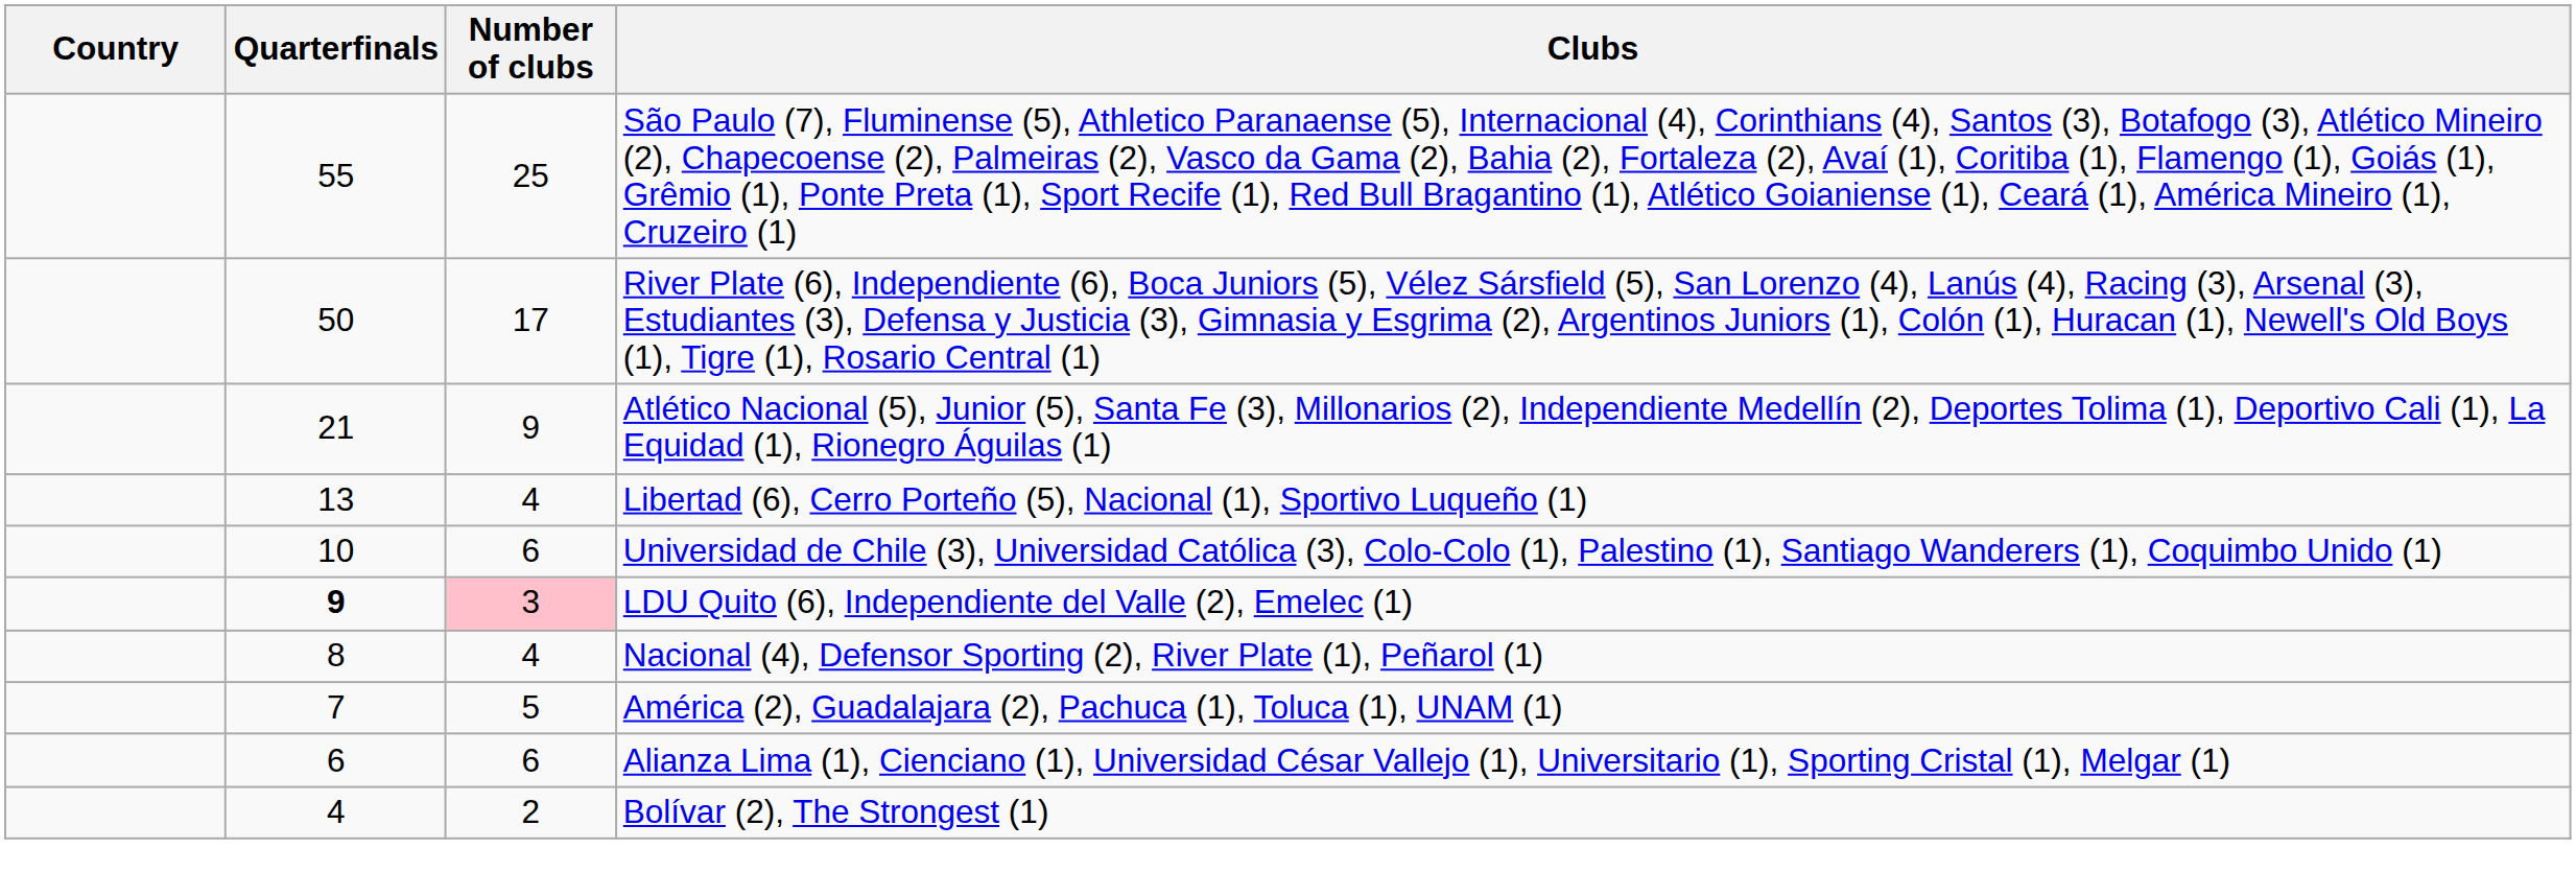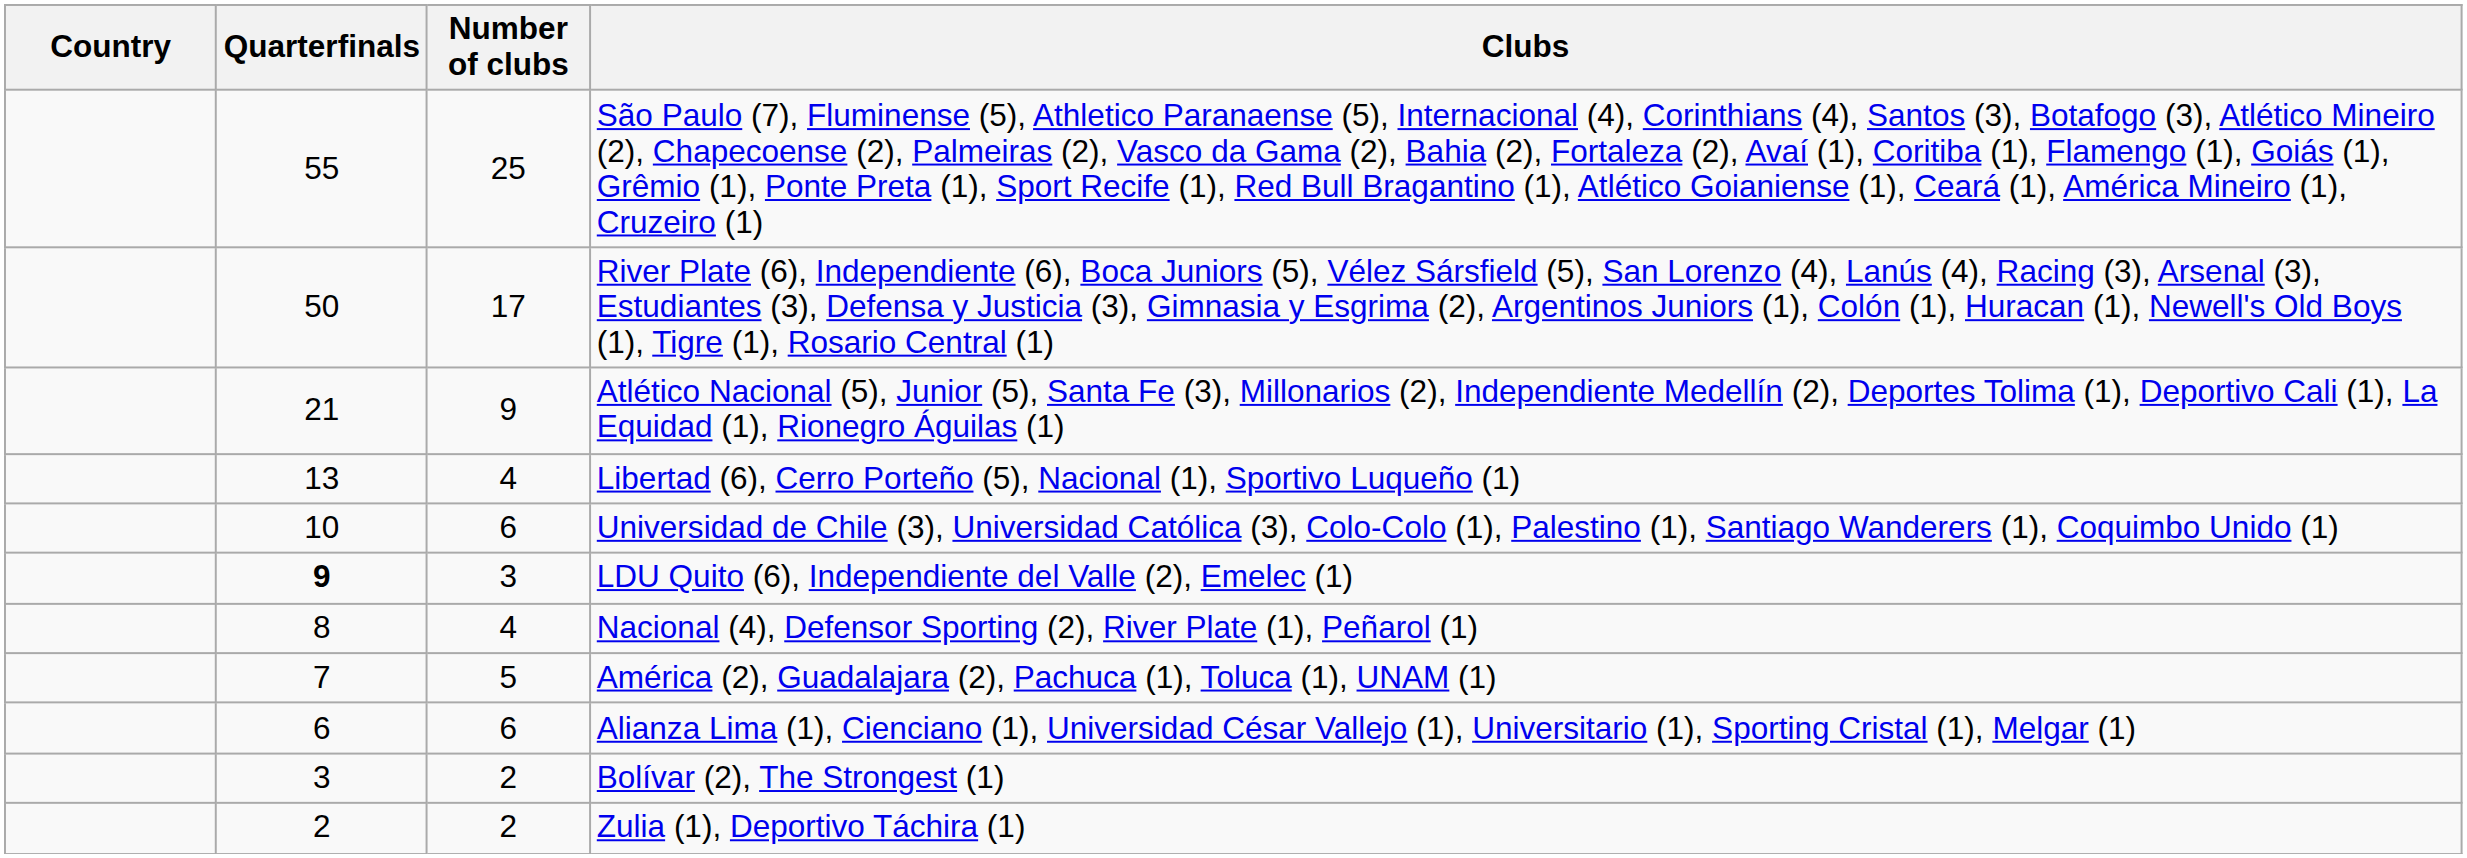 <table class="wikitable plainrowheaders sortable">
 <tr>
 <th width=100>Country</th>
 <th width=75>Quarterfinals</th>
 <th width=75>Number<br>of clubs</th>
 <th>Clubs</th>
 </tr>
 <tr>
 <td></td>
 <td align=center>55</td>
 <td align=center>25</td>
 <td><a href='#'>São Paulo</a> (7), <a href='#'>Fluminense</a> (5), <a href='#'>Athletico Paranaense</a> (5), <a href='#'>Internacional</a> (4), <a href='#'>Corinthians</a> (4), <a href='#'>Santos</a> (3), <a href='#'>Botafogo</a> (3), <a href='#'>Atlético Mineiro</a> (2), <a href='#'>Chapecoense</a> (2), <a href='#'>Palmeiras</a> (2), <a href='#'>Vasco da Gama</a> (2), <a href='#'>Bahia</a> (2), <a href='#'>Fortaleza</a> (2), <a href='#'>Avaí</a> (1), <a href='#'>Coritiba</a> (1), <a href='#'>Flamengo</a> (1), <a href='#'>Goiás</a> (1), <a href='#'>Grêmio</a> (1), <a href='#'>Ponte Preta</a> (1), <a href='#'>Sport Recife</a> (1), <a href='#'>Red Bull Bragantino</a> (1), <a href='#'>Atlético Goianiense</a> (1), <a href='#'>Ceará</a> (1), <a href='#'>América Mineiro</a> (1), <a href='#'>Cruzeiro</a> (1)</td>
 </tr>
 <tr>
 <td></td>
 <td align=center>50</td>
 <td align=center>17</td>
 <td><a href='#'>River Plate</a> (6), <a href='#'>Independiente</a> (6), <a href='#'>Boca Juniors</a> (5), <a href='#'>Vélez Sársfield</a> (5), <a href='#'>San Lorenzo</a> (4), <a href='#'>Lanús</a> (4), <a href='#'>Racing</a> (3), <a href='#'>Arsenal</a> (3), <a href='#'>Estudiantes</a> (3),  <a href='#'>Defensa y Justicia</a> (3),  <a href='#'>Gimnasia y Esgrima</a> (2), <a href='#'>Argentinos Juniors</a> (1), <a href='#'>Colón</a> (1), <a href='#'>Huracan</a> (1), <a href='#'>Newell's Old Boys</a> (1), <a href='#'>Tigre</a> (1), <a href='#'>Rosario Central</a> (1)</td>
 </tr>
 <tr>
 <td></td>
 <td align=center>21</td>
 <td align=center>9</td>
 <td><a href='#'>Atlético Nacional</a> (5), <a href='#'>Junior</a> (5), <a href='#'>Santa Fe</a> (3), <a href='#'>Millonarios</a> (2), <a href='#'>Independiente Medellín</a> (2), <a href='#'>Deportes Tolima</a> (1), <a href='#'>Deportivo Cali</a> (1), <a href='#'>La Equidad</a> (1), <a href='#'>Rionegro Águilas</a> (1)</td>
 </tr>
 <tr>
 <td></td>
 <td align=center>13</td>
 <td align=center>4</td>
 <td><a href='#'>Libertad</a> (6), <a href='#'>Cerro Porteño</a> (5), <a href='#'>Nacional</a> (1), <a href='#'>Sportivo Luqueño</a> (1)</td>
 </tr>
 <tr>
 <td></td>
 <td align=center>10</td>
 <td align=center>6</td>
 <td><a href='#'>Universidad de Chile</a> (3), <a href='#'>Universidad Católica</a> (3), <a href='#'>Colo-Colo</a> (1), <a href='#'>Palestino</a> (1), <a href='#'>Santiago Wanderers</a> (1), <a href='#'>Coquimbo Unido</a> (1)</td>
 </tr>
 <tr>
 <td></td>
 <td align=center><strong>9</strong></td>
-<td align=center style="background: pink;">3</td>
+<td align=center>3</td>
 <td><a href='#'>LDU Quito</a> (6), <a href='#'>Independiente del Valle</a> (2), <a href='#'>Emelec</a> (1)</td>
 </tr>
 <tr>
 <td></td>
 <td align=center>8</td>
 <td align=center>4</td>
 <td><a href='#'>Nacional</a> (4), <a href='#'>Defensor Sporting</a> (2), <a href='#'>River Plate</a> (1), <a href='#'>Peñarol</a> (1)</td>
 </tr>
 <tr>
 <td></td>
 <td align=center>7</td>
 <td align=center>5</td>
 <td><a href='#'>América</a> (2), <a href='#'>Guadalajara</a> (2), <a href='#'>Pachuca</a> (1), <a href='#'>Toluca</a> (1), <a href='#'>UNAM</a> (1)</td>
 </tr>
 <tr>
 <td></td>
 <td align=center>6</td>
 <td align=center>6</td>
 <td><a href='#'>Alianza Lima</a> (1), <a href='#'>Cienciano</a> (1), <a href='#'>Universidad César Vallejo</a> (1), <a href='#'>Universitario</a> (1), <a href='#'>Sporting Cristal</a> (1), <a href='#'>Melgar</a> (1)</td>
 </tr>
 <tr>
 <td></td>
-<td align=center>4</td>
+<td align=center>3</td>
 <td align=center>2</td>
 <td><a href='#'>Bolívar</a> (2), <a href='#'>The Strongest</a> (1)</td>
 </tr>
+<tr>
+<td></td>
+<td align=center>2</td>
+<td align=center>2</td>
+<td><a href='#'>Zulia</a> (1), <a href='#'>Deportivo Táchira</a> (1)</td>
+</tr>
 </table>
